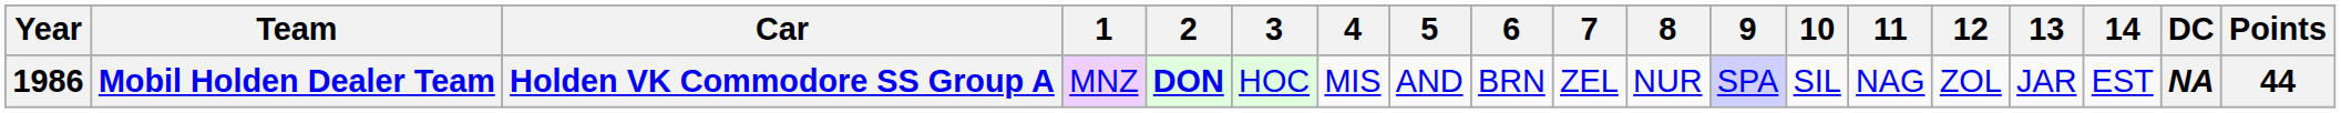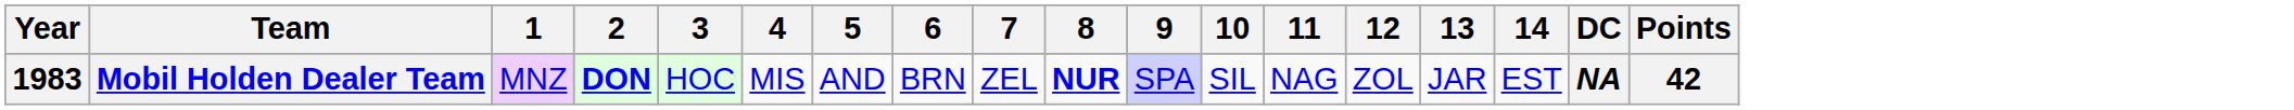 <table class="wikitable" style="text-align:center">
 <tr>
 <th>Year</th>
 <th>Team</th>
-<th>Car</th>
 <th>1</th>
 <th>2</th>
 <th>3</th>
 <th>4</th>
 <th>5</th>
 <th>6</th>
 <th>7</th>
 <th>8</th>
 <th>9</th>
 <th>10</th>
 <th>11</th>
 <th>12</th>
 <th>13</th>
 <th>14</th>
 <th>DC</th>
 <th>Points</th>
 </tr>
 <tr>
-<th>1986</th>
+<th>1983</th>
 <th> <a href='#'>Mobil Holden Dealer Team</a></th>
-<th><a href='#'>Holden VK Commodore SS Group A</a></th>
 <td style="background:#efcfff;"><a href='#'>MNZ</a><br></td>
 <td style="background:#dfffdf;"><strong><a href='#'>DON</a><br></strong></td>
 <td style="background:#dfffdf;"><a href='#'>HOC</a><br></td>
 <td><a href='#'>MIS</a></td>
 <td><a href='#'>AND</a></td>
 <td><a href='#'>BRN</a></td>
 <td><a href='#'>ZEL</a></td>
-<td><a href='#'>NUR</a></td>
+<td><strong><a href='#'>NUR</a></strong></td>
 <td style="background:#cfcfff;"><a href='#'>SPA</a><br></td>
 <td><a href='#'>SIL</a></td>
 <td><a href='#'>NAG</a></td>
 <td><a href='#'>ZOL</a></td>
 <td><a href='#'>JAR</a></td>
 <td><a href='#'>EST</a></td>
 <th><em>NA</em></th>
-<th>44</th>
+<th>42</th>
 </tr>
 </table>
